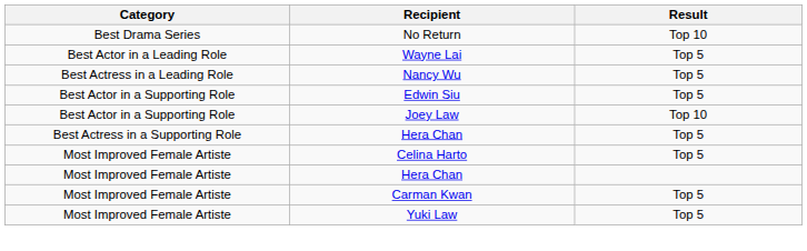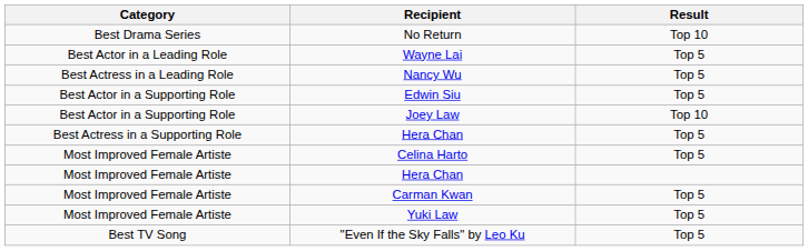 <table class="wikitable" width="80%">
 <tr align=center>
 <th width="25%">Category</th>
 <th width="25%">Recipient</th>
 <th width="20%">Result</th>
 </tr>
 <tr style="text-align:center;">
 <td>Best Drama Series</td>
 <td>No Return</td>
 <td> Top 10</td>
 </tr>
 <tr style="text-align:center;">
 <td>Best Actor in a Leading Role</td>
 <td><a href='#'>Wayne Lai</a></td>
 <td> Top 5</td>
 </tr>
 <tr style="text-align:center;">
 <td>Best Actress in a Leading Role</td>
 <td><a href='#'>Nancy Wu</a></td>
 <td> Top 5</td>
 </tr>
 <tr style="text-align:center;">
 <td>Best Actor in a Supporting Role</td>
 <td><a href='#'>Edwin Siu</a></td>
 <td> Top 5</td>
 </tr>
 <tr style="text-align:center;">
 <td>Best Actor in a Supporting Role</td>
 <td><a href='#'>Joey Law</a></td>
 <td> Top 10</td>
 </tr>
 <tr style="text-align:center;">
 <td>Best Actress in a Supporting Role</td>
 <td><a href='#'>Hera Chan</a></td>
 <td> Top 5</td>
 </tr>
 <tr style="text-align:center;">
 <td>Most Improved Female Artiste</td>
 <td><a href='#'>Celina Harto</a></td>
 <td> Top 5</td>
 </tr>
 <tr style="text-align:center;">
 <td>Most Improved Female Artiste</td>
 <td><a href='#'>Hera Chan</a></td>
 <td></td>
 </tr>
 <tr style="text-align:center;">
 <td>Most Improved Female Artiste</td>
 <td><a href='#'>Carman Kwan</a></td>
 <td> Top 5</td>
 </tr>
 <tr style="text-align:center;">
 <td>Most Improved Female Artiste</td>
 <td><a href='#'>Yuki Law</a></td>
 <td> Top 5</td>
 </tr>
+<tr style="text-align:center;">
+<td>Best TV Song</td>
+<td>"Even If the Sky Falls" by <a href='#'>Leo Ku</a></td>
+<td> Top 5</td>
+</tr>
 </table>
